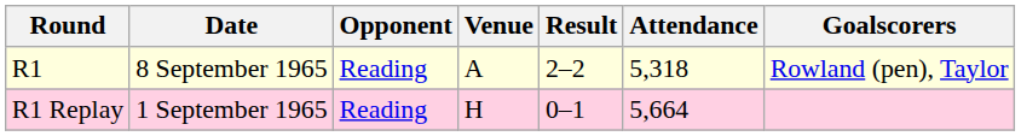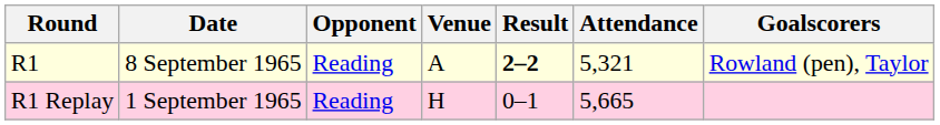 <table class="wikitable">
 <tr>
 <th>Round</th>
 <th>Date</th>
 <th>Opponent</th>
 <th>Venue</th>
 <th>Result</th>
 <th>Attendance</th>
 <th>Goalscorers</th>
 </tr>
 <tr style="background-color: #ffffdd;">
 <td>R1</td>
 <td>8 September 1965</td>
 <td><a href='#'>Reading</a></td>
 <td>A</td>
-<td>2–2</td>
-<td>5,318</td>
+<td><strong>2–2</strong></td>
+<td>5,321</td>
 <td><a href='#'>Rowland</a> (pen), <a href='#'>Taylor</a></td>
 </tr>
 <tr style="background-color: #ffd0e3;">
 <td>R1 Replay</td>
 <td>1 September 1965</td>
 <td><a href='#'>Reading</a></td>
 <td>H</td>
 <td>0–1</td>
-<td>5,664</td>
+<td>5,665</td>
 <td></td>
 </tr>
 </table>
